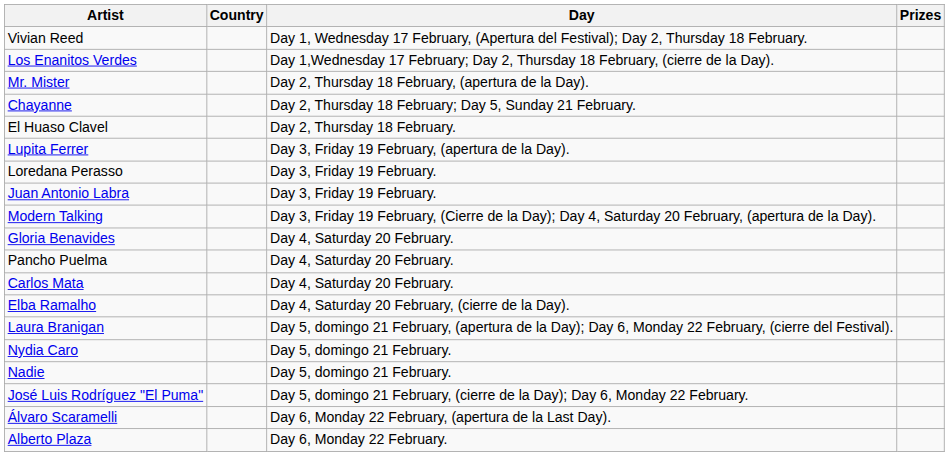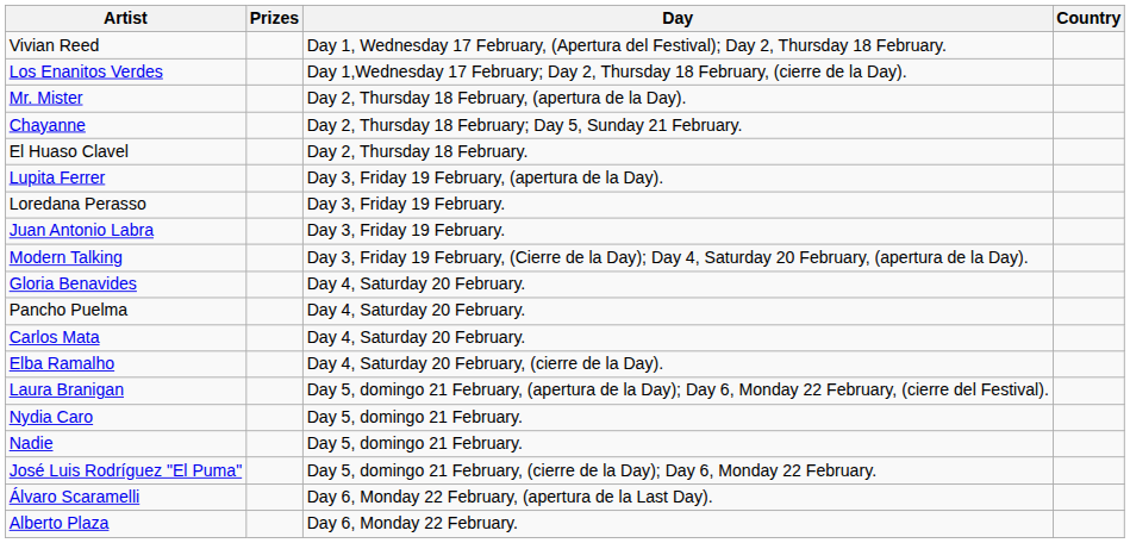 <table class="wikitable">
 <tr>
 <th>Artist</th>
+<th>Prizes</th>
+<th>Day</th>
 <th>Country</th>
-<th>Day</th>
-<th>Prizes</th>
 </tr>
 <tr>
 <td>Vivian Reed</td>
 <td></td>
 <td>Day 1, Wednesday 17 February, (Apertura del Festival); Day 2, Thursday 18 February.</td>
 <td></td>
 </tr>
 <tr>
 <td><a href='#'>Los Enanitos Verdes</a></td>
 <td></td>
 <td>Day 1,Wednesday 17 February; Day 2, Thursday 18 February, (cierre de la Day).</td>
 <td></td>
 </tr>
 <tr>
 <td><a href='#'>Mr. Mister</a></td>
 <td></td>
 <td>Day 2, Thursday 18 February, (apertura de la Day).</td>
 <td></td>
 </tr>
 <tr>
 <td><a href='#'>Chayanne</a></td>
 <td></td>
 <td>Day 2, Thursday 18 February; Day 5, Sunday 21 February.</td>
 <td></td>
 </tr>
 <tr>
 <td>El Huaso Clavel</td>
 <td></td>
 <td>Day 2, Thursday 18 February.</td>
 <td></td>
 </tr>
 <tr>
 <td><a href='#'>Lupita Ferrer</a></td>
 <td></td>
 <td>Day 3, Friday 19 February, (apertura de la Day).</td>
 <td></td>
 </tr>
 <tr>
 <td>Loredana Perasso</td>
 <td></td>
 <td>Day 3, Friday 19 February.</td>
 <td></td>
 </tr>
 <tr>
 <td><a href='#'>Juan Antonio Labra</a></td>
 <td></td>
 <td>Day 3, Friday 19 February.</td>
 <td></td>
 </tr>
 <tr>
 <td><a href='#'>Modern Talking</a></td>
 <td></td>
 <td>Day 3, Friday 19 February, (Cierre de la Day); Day 4, Saturday 20 February, (apertura de la Day).</td>
 <td></td>
 </tr>
 <tr>
 <td><a href='#'>Gloria Benavides</a></td>
 <td></td>
 <td>Day 4, Saturday 20 February.</td>
 <td></td>
 </tr>
 <tr>
 <td>Pancho Puelma</td>
 <td></td>
 <td>Day 4, Saturday 20 February.</td>
 <td></td>
 </tr>
 <tr>
 <td><a href='#'>Carlos Mata</a></td>
 <td></td>
 <td>Day 4, Saturday 20 February.</td>
 <td></td>
 </tr>
 <tr>
 <td><a href='#'>Elba Ramalho</a></td>
 <td></td>
 <td>Day 4, Saturday 20 February, (cierre de la Day).</td>
 <td></td>
 </tr>
 <tr>
 <td><a href='#'>Laura Branigan</a></td>
 <td></td>
 <td>Day 5, domingo 21 February, (apertura de la Day); Day 6, Monday 22 February, (cierre del Festival).</td>
 <td></td>
 </tr>
 <tr>
 <td><a href='#'>Nydia Caro</a></td>
 <td></td>
 <td>Day 5, domingo 21 February.</td>
 <td></td>
 </tr>
 <tr>
 <td><a href='#'>Nadie</a></td>
 <td></td>
 <td>Day 5, domingo 21 February.</td>
 <td></td>
 </tr>
 <tr>
 <td><a href='#'>José Luis Rodríguez "El Puma"</a></td>
 <td></td>
 <td>Day 5, domingo 21 February, (cierre de la Day); Day 6, Monday 22 February.</td>
 <td></td>
 </tr>
 <tr>
 <td><a href='#'>Álvaro Scaramelli</a></td>
 <td></td>
 <td>Day 6, Monday 22 February, (apertura de la Last Day).</td>
 <td></td>
 </tr>
 <tr>
 <td><a href='#'>Alberto Plaza</a></td>
 <td></td>
 <td>Day 6, Monday 22 February.</td>
 <td></td>
 </tr>
 </table>
